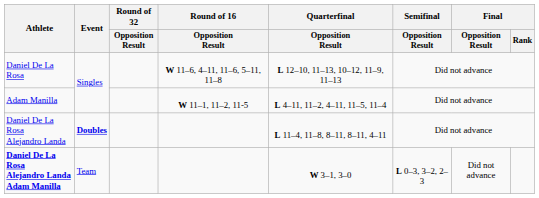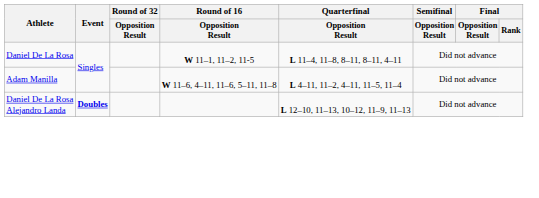 <table class=wikitable style=font-size:90%;text-align:center>
 <tr>
 <th rowspan=2>Athlete</th>
 <th rowspan=2>Event</th>
 <th>Round of 32</th>
 <th>Round of 16</th>
 <th>Quarterfinal</th>
 <th>Semifinal</th>
 <th colspan=2>Final</th>
 </tr>
 <tr style=font-size:95%>
 <th>Opposition<br>Result</th>
 <th>Opposition<br>Result</th>
 <th>Opposition<br>Result</th>
 <th>Opposition<br>Result</th>
 <th>Opposition<br>Result</th>
 <th>Rank</th>
 </tr>
 <tr>
 <td align=left><a href='#'>Daniel De La Rosa</a></td>
 <td align=left rowspan=2><a href='#'>Singles</a></td>
 <td></td>
-<td><br><strong>W</strong> 11–6, 4–11, 11–6, 5–11, 11–8</td>
-<td><br><strong>L</strong> 12–10, 11–13, 10–12, 11–9, 11–13</td>
+<td><br><strong>W</strong> 11–1, 11–2, 11-5</td>
+<td><br><strong>L</strong> 11–4, 11–8, 8–11, 8–11, 4–11</td>
 <td colspan=3>Did not advance</td>
 </tr>
 <tr>
 <td align=left><a href='#'>Adam Manilla</a></td>
 <td></td>
-<td><br><strong>W</strong> 11–1, 11–2, 11-5</td>
+<td><br><strong>W</strong> 11–6, 4–11, 11–6, 5–11, 11–8</td>
 <td><br><strong>L</strong> 4–11, 11–2, 4–11, 11–5, 11–4</td>
 <td colspan=3>Did not advance</td>
 </tr>
 <tr>
 <td align=left><a href='#'>Daniel De La Rosa</a><br><a href='#'>Alejandro Landa</a></td>
 <td align=left><strong><a href='#'>Doubles</a></strong></td>
 <td></td>
 <td></td>
-<td><br><strong>L</strong> 11–4, 11–8, 8–11, 8–11, 4–11</td>
+<td><br><strong>L</strong> 12–10, 11–13, 10–12, 11–9, 11–13</td>
 <td colspan=3>Did not advance</td>
 </tr>
-<tr>
-<td align=left><strong><a href='#'>Daniel De La Rosa</a><br><a href='#'>Alejandro Landa</a><br><a href='#'>Adam Manilla</a></strong></td>
-<td align=left><a href='#'>Team</a></td>
-<td></td>
-<td></td>
-<td><br><strong>W</strong> 3–1, 3–0</td>
-<td><br><strong>L</strong> 0–3, 3–2, 2–3</td>
-<td>Did not advance</td>
-<td></td>
-</tr>
 </table>
